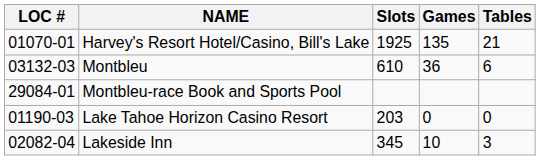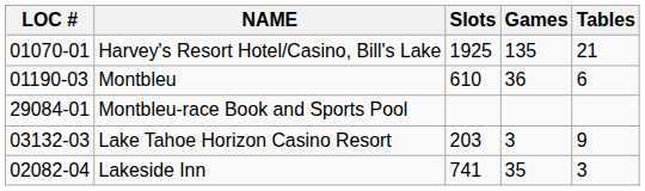 <table class="wikitable">
 <tr>
 <th>LOC #</th>
 <th>NAME</th>
 <th>Slots</th>
 <th>Games</th>
 <th>Tables</th>
 </tr>
 <tr>
 <td>01070-01</td>
 <td>Harvey's Resort Hotel/Casino, Bill's Lake</td>
 <td>1925</td>
 <td>135</td>
 <td>21</td>
 </tr>
 <tr>
-<td>03132-03</td>
+<td>01190-03</td>
 <td>Montbleu</td>
 <td>610</td>
 <td>36</td>
 <td>6</td>
 </tr>
 <tr>
 <td>29084-01</td>
 <td>Montbleu-race Book and Sports Pool</td>
 <td></td>
 <td></td>
 <td></td>
 </tr>
 <tr>
-<td>01190-03</td>
+<td>03132-03</td>
 <td>Lake Tahoe Horizon Casino Resort</td>
 <td>203</td>
-<td>0</td>
-<td>0</td>
+<td>3</td>
+<td>9</td>
 </tr>
 <tr>
 <td>02082-04</td>
 <td>Lakeside Inn</td>
-<td>345</td>
-<td>10</td>
+<td>741</td>
+<td>35</td>
 <td>3</td>
 </tr>
 </table>
